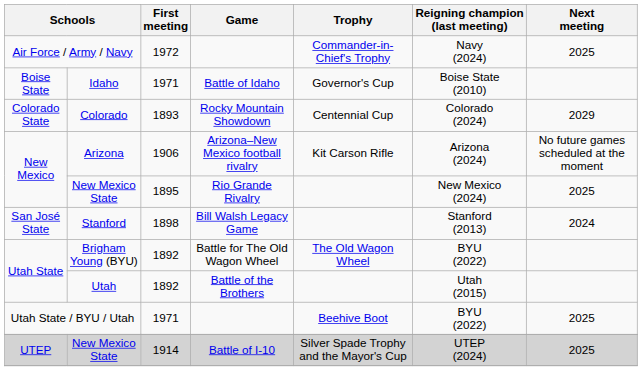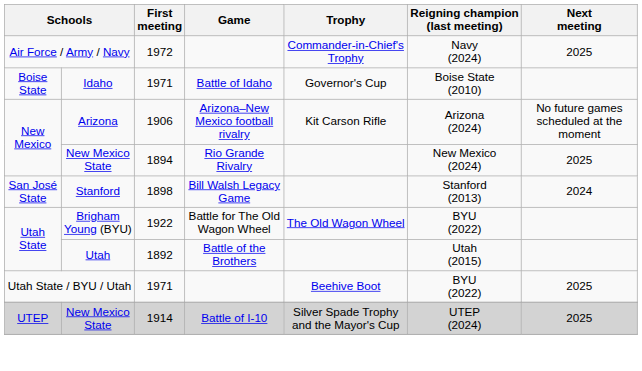 <table class="wikitable" style="text-align:center">
 <tr>
 <th colspan=2>Schools</th>
 <th>First<br>meeting</th>
 <th>Game</th>
 <th>Trophy</th>
 <th nowrap>Reigning champion<br>(last meeting)</th>
 <th>Next<br>meeting</th>
 </tr>
 <tr>
 <td colspan=2><a href='#'>Air Force</a> / <a href='#'>Army</a> / <a href='#'>Navy</a></td>
 <td>1972</td>
 <td></td>
 <td><a href='#'>Commander-in-Chief's Trophy</a></td>
 <td>Navy <br>(2024)</td>
 <td>2025</td>
 </tr>
 <tr>
 <td><a href='#'>Boise State</a></td>
 <td><a href='#'>Idaho</a></td>
 <td>1971</td>
 <td><a href='#'>Battle of Idaho</a></td>
 <td>Governor's Cup</td>
 <td>Boise State<br>(2010)</td>
 <td></td>
 </tr>
 <tr>
-<td><a href='#'>Colorado State</a></td>
-<td><a href='#'>Colorado</a></td>
-<td>1893</td>
-<td><a href='#'>Rocky Mountain Showdown</a></td>
-<td>Centennial Cup</td>
-<td>Colorado<br>(2024)</td>
-<td>2029</td>
-</tr>
-<tr>
 <td rowspan=2><a href='#'>New Mexico</a></td>
 <td><a href='#'>Arizona</a></td>
 <td>1906</td>
 <td><a href='#'>Arizona–New Mexico football rivalry</a></td>
 <td>Kit Carson Rifle</td>
 <td>Arizona<br>(2024)</td>
 <td>No future games scheduled at the moment</td>
 </tr>
 <tr>
 <td><a href='#'>New Mexico State</a></td>
-<td>1895</td>
+<td>1894</td>
 <td><a href='#'>Rio Grande Rivalry</a></td>
 <td></td>
 <td>New Mexico<br>(2024)</td>
 <td>2025</td>
 </tr>
 <tr>
 <td><a href='#'>San José State</a></td>
 <td><a href='#'>Stanford</a></td>
 <td>1898</td>
 <td><a href='#'>Bill Walsh Legacy Game</a></td>
 <td></td>
 <td>Stanford<br>(2013)</td>
 <td>2024</td>
 </tr>
 <tr>
 <td rowspan=2><a href='#'>Utah State</a></td>
 <td><a href='#'>Brigham Young</a> (BYU)</td>
-<td>1892</td>
+<td>1922</td>
 <td>Battle for The Old Wagon Wheel</td>
 <td><a href='#'>The Old Wagon Wheel</a></td>
 <td>BYU<br>(2022)</td>
 <td></td>
 </tr>
 <tr>
 <td><a href='#'>Utah</a></td>
 <td>1892</td>
 <td><a href='#'>Battle of the Brothers</a></td>
 <td></td>
 <td>Utah<br>(2015)</td>
 <td></td>
 </tr>
 <tr>
 <td colspan=2>Utah State / BYU / Utah</td>
 <td>1971</td>
 <td></td>
 <td><a href='#'>Beehive Boot</a></td>
 <td>BYU<br>(2022)</td>
 <td>2025</td>
 </tr>
 <tr>
 </tr>
 <tr bgcolor=lightgray>
 <td><a href='#'>UTEP</a></td>
 <td><a href='#'>New Mexico State</a></td>
 <td>1914</td>
 <td><a href='#'>Battle of I-10</a></td>
 <td>Silver Spade Trophy and the Mayor's Cup</td>
 <td>UTEP <br>(2024)</td>
 <td>2025</td>
 </tr>
 <tr>
 </tr>
 </table>
